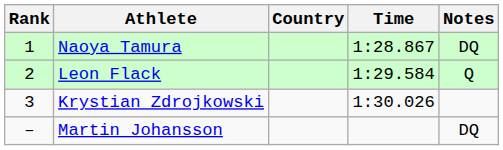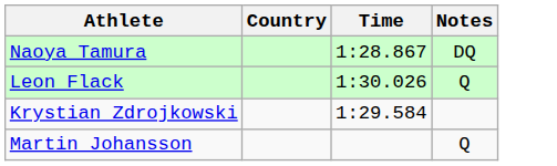 <table class="wikitable sortable" style="text-align:center">
 <tr>
-<th>Rank</th>
 <th>Athlete</th>
 <th>Country</th>
 <th>Time</th>
 <th>Notes</th>
 </tr>
 <tr bgcolor=ccffcc>
-<td>1</td>
 <td align=left><a href='#'>Naoya Tamura</a></td>
 <td align=left></td>
 <td>1:28.867</td>
 <td>DQ</td>
 </tr>
 <tr bgcolor=ccffcc>
-<td>2</td>
 <td align=left><a href='#'>Leon Flack</a></td>
 <td align=left></td>
-<td>1:29.584</td>
+<td>1:30.026</td>
 <td>Q</td>
 </tr>
 <tr>
-<td>3</td>
 <td align=left><a href='#'>Krystian Zdrojkowski</a></td>
 <td align=left></td>
-<td>1:30.026</td>
+<td>1:29.584</td>
 <td></td>
 </tr>
 <tr>
-<td>–</td>
 <td align=left><a href='#'>Martin Johansson</a></td>
 <td align=left></td>
 <td></td>
-<td>DQ</td>
+<td>Q</td>
 </tr>
 </table>
